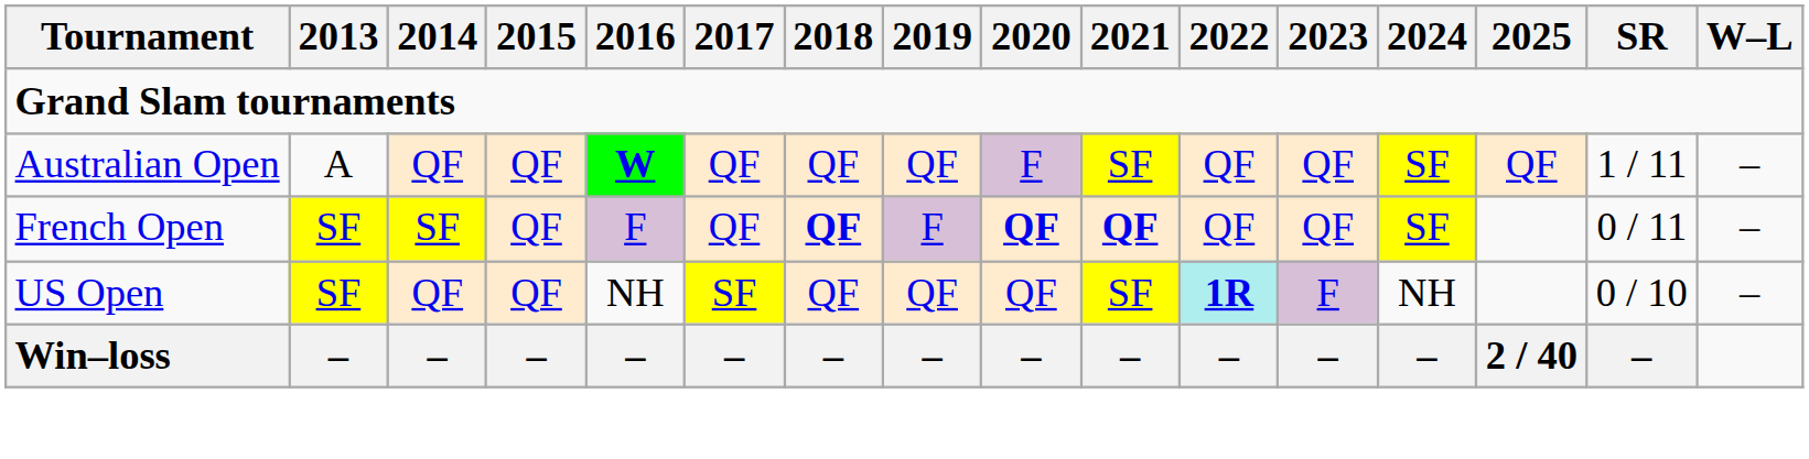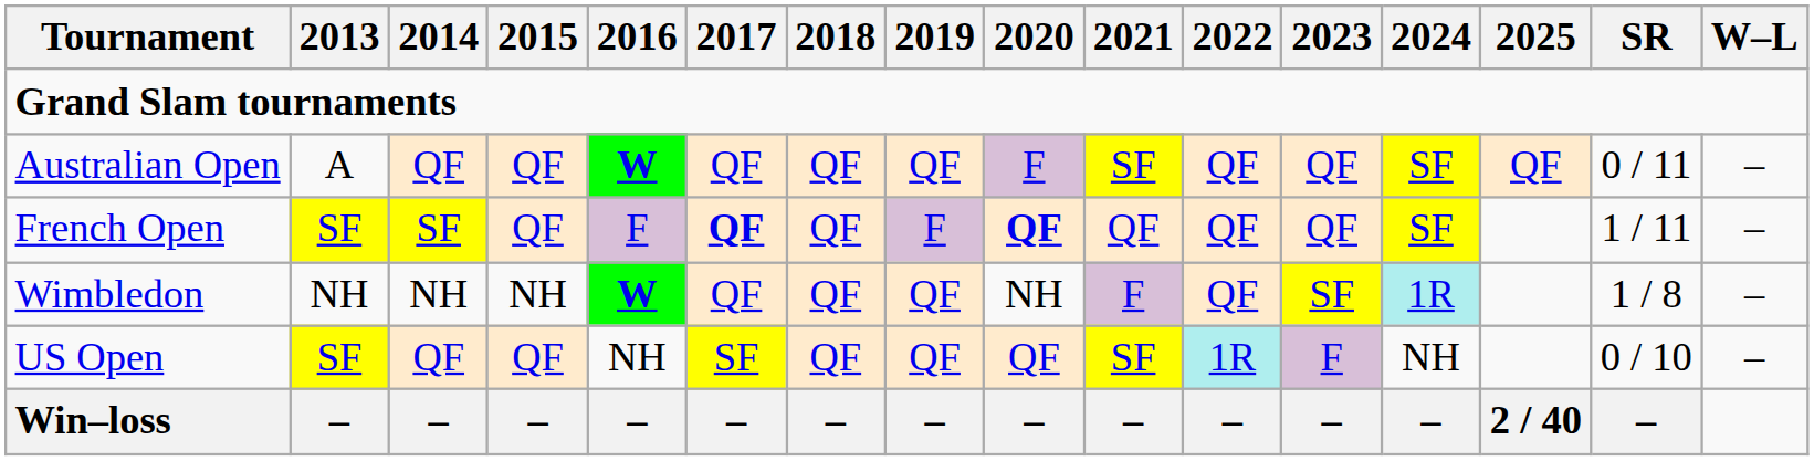 <table class=wikitable style=text-align:center>
 <tr>
 <th>Tournament</th>
 <th>2013</th>
 <th>2014</th>
 <th>2015</th>
 <th>2016</th>
 <th>2017</th>
 <th>2018</th>
 <th>2019</th>
 <th>2020</th>
 <th>2021</th>
 <th>2022</th>
 <th>2023</th>
 <th>2024</th>
 <th>2025</th>
 <th>SR</th>
 <th>W–L</th>
 </tr>
 <tr>
 <td colspan="16" style="text-align:left;"><strong>Grand Slam tournaments</strong></td>
 </tr>
 <tr>
 <td align=left><a href='#'>Australian Open</a></td>
 <td>A</td>
 <td bgcolor=ffebcd><a href='#'>QF</a></td>
 <td bgcolor=ffebcd><a href='#'>QF</a></td>
 <td style="background:lime;"><a href='#'><strong>W</strong></a></td>
 <td bgcolor=ffebcd><a href='#'>QF</a></td>
 <td bgcolor=ffebcd><a href='#'>QF</a></td>
 <td bgcolor=ffebcd><a href='#'>QF</a></td>
 <td bgcolor=thistle><a href='#'>F</a></td>
 <td bgcolor=yellow><a href='#'>SF</a></td>
 <td bgcolor=ffebcd><a href='#'>QF</a></td>
 <td bgcolor=ffebcd><a href='#'>QF</a></td>
 <td bgcolor=yellow><a href='#'>SF</a></td>
 <td bgcolor=ffebcd><a href='#'>QF</a></td>
-<td>1 / 11</td>
+<td>0 / 11</td>
 <td>–</td>
 </tr>
 <tr>
 <td align=left><a href='#'>French Open</a></td>
 <td style="background:yellow;"><a href='#'>SF</a></td>
 <td style="background:yellow;"><a href='#'>SF</a></td>
 <td bgcolor=ffebcd><a href='#'>QF</a></td>
 <td style="background:thistle;"><a href='#'>F</a></td>
+<td bgcolor=ffebcd><strong><a href='#'>QF</a></strong></td>
 <td bgcolor=ffebcd><a href='#'>QF</a></td>
-<td bgcolor=ffebcd><strong><a href='#'>QF</a></strong></td>
 <td style="background:thistle;"><a href='#'>F</a></td>
 <td bgcolor=ffebcd><strong><a href='#'>QF</a></strong></td>
-<td bgcolor=ffebcd><strong><a href='#'>QF</a></strong></td>
+<td bgcolor=ffebcd><a href='#'>QF</a></td>
 <td bgcolor=ffebcd><a href='#'>QF</a></td>
 <td bgcolor=ffebcd><a href='#'>QF</a></td>
 <td bgcolor=yellow><a href='#'>SF</a></td>
 <td></td>
-<td>0 / 11</td>
+<td>1 / 11</td>
+<td>–</td>
+</tr>
+<tr>
+<td align=left><a href='#'>Wimbledon</a></td>
+<td>NH</td>
+<td>NH</td>
+<td>NH</td>
+<td style="background:lime;"><a href='#'><strong>W</strong></a></td>
+<td bgcolor=ffebcd><a href='#'>QF</a></td>
+<td bgcolor=ffebcd><a href='#'>QF</a></td>
+<td bgcolor=ffebcd><a href='#'>QF</a></td>
+<td>NH</td>
+<td bgcolor=thistle><a href='#'>F</a></td>
+<td bgcolor=ffebcd><a href='#'>QF</a></td>
+<td bgcolor=yellow><a href='#'>SF</a></td>
+<td bgcolor=afeeee><a href='#'>1R</a></td>
+<td></td>
+<td>1 / 8</td>
 <td>–</td>
 </tr>
 <tr>
 <td align=left><a href='#'>US Open</a></td>
 <td style="background:yellow;"><a href='#'>SF</a></td>
 <td bgcolor=ffebcd><a href='#'>QF</a></td>
 <td bgcolor=ffebcd><a href='#'>QF</a></td>
 <td>NH</td>
 <td style="background:yellow;"><a href='#'>SF</a></td>
 <td bgcolor=ffebcd><a href='#'>QF</a></td>
 <td bgcolor=ffebcd><a href='#'>QF</a></td>
 <td bgcolor=ffebcd><a href='#'>QF</a></td>
 <td style="background:yellow;"><a href='#'>SF</a></td>
-<td bgcolor=afeeee><strong><a href='#'>1R</a></strong></td>
+<td bgcolor=afeeee><a href='#'>1R</a></td>
 <td bgcolor=thistle><a href='#'>F</a></td>
 <td>NH</td>
 <td></td>
 <td>0 / 10</td>
 <td>–</td>
 </tr>
 <tr>
 <th style=text-align:left>Win–loss</th>
 <th>–</th>
 <th>–</th>
 <th>–</th>
 <th>–</th>
 <th>–</th>
 <th>–</th>
 <th>–</th>
 <th>–</th>
 <th>–</th>
 <th>–</th>
 <th>–</th>
 <th>–</th>
 <th>2 / 40</th>
 <th>–</th>
 </tr>
 </table>
